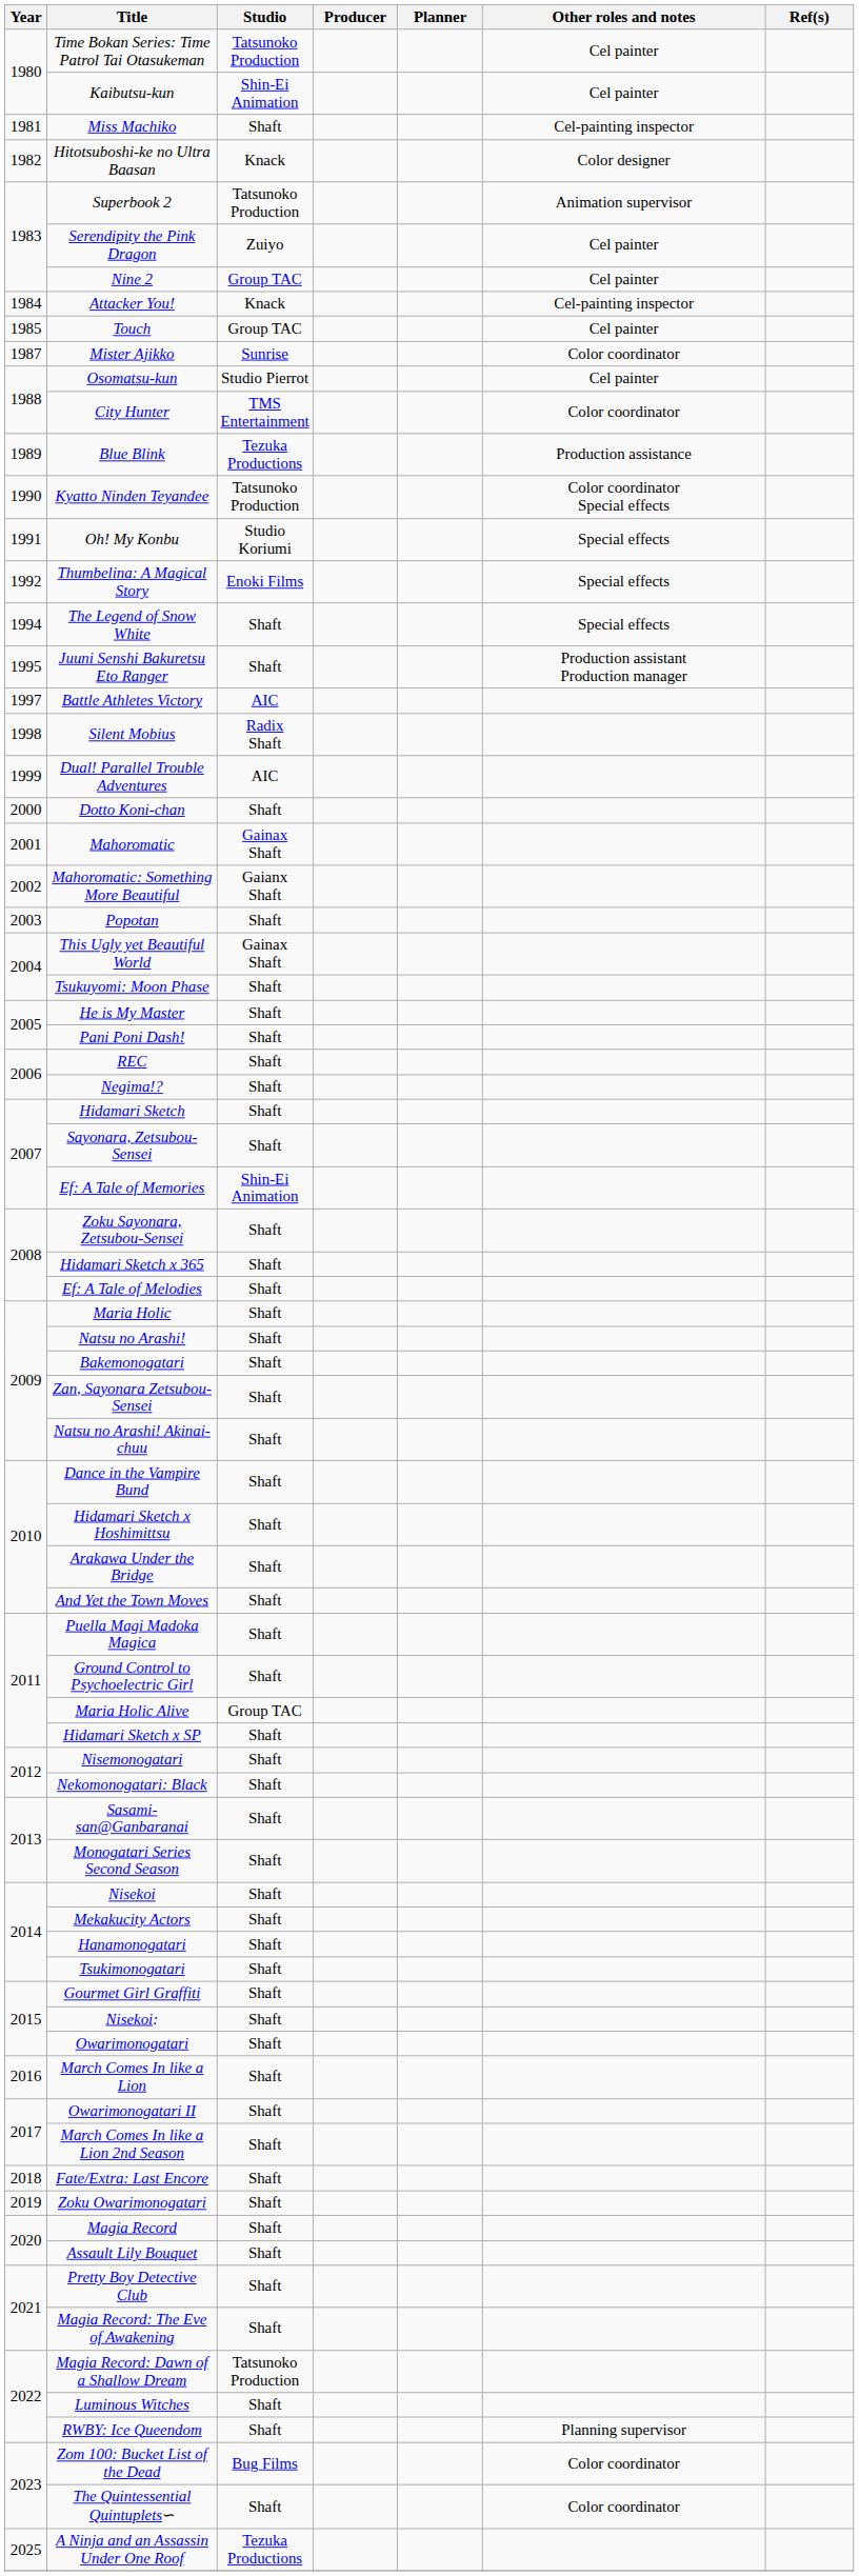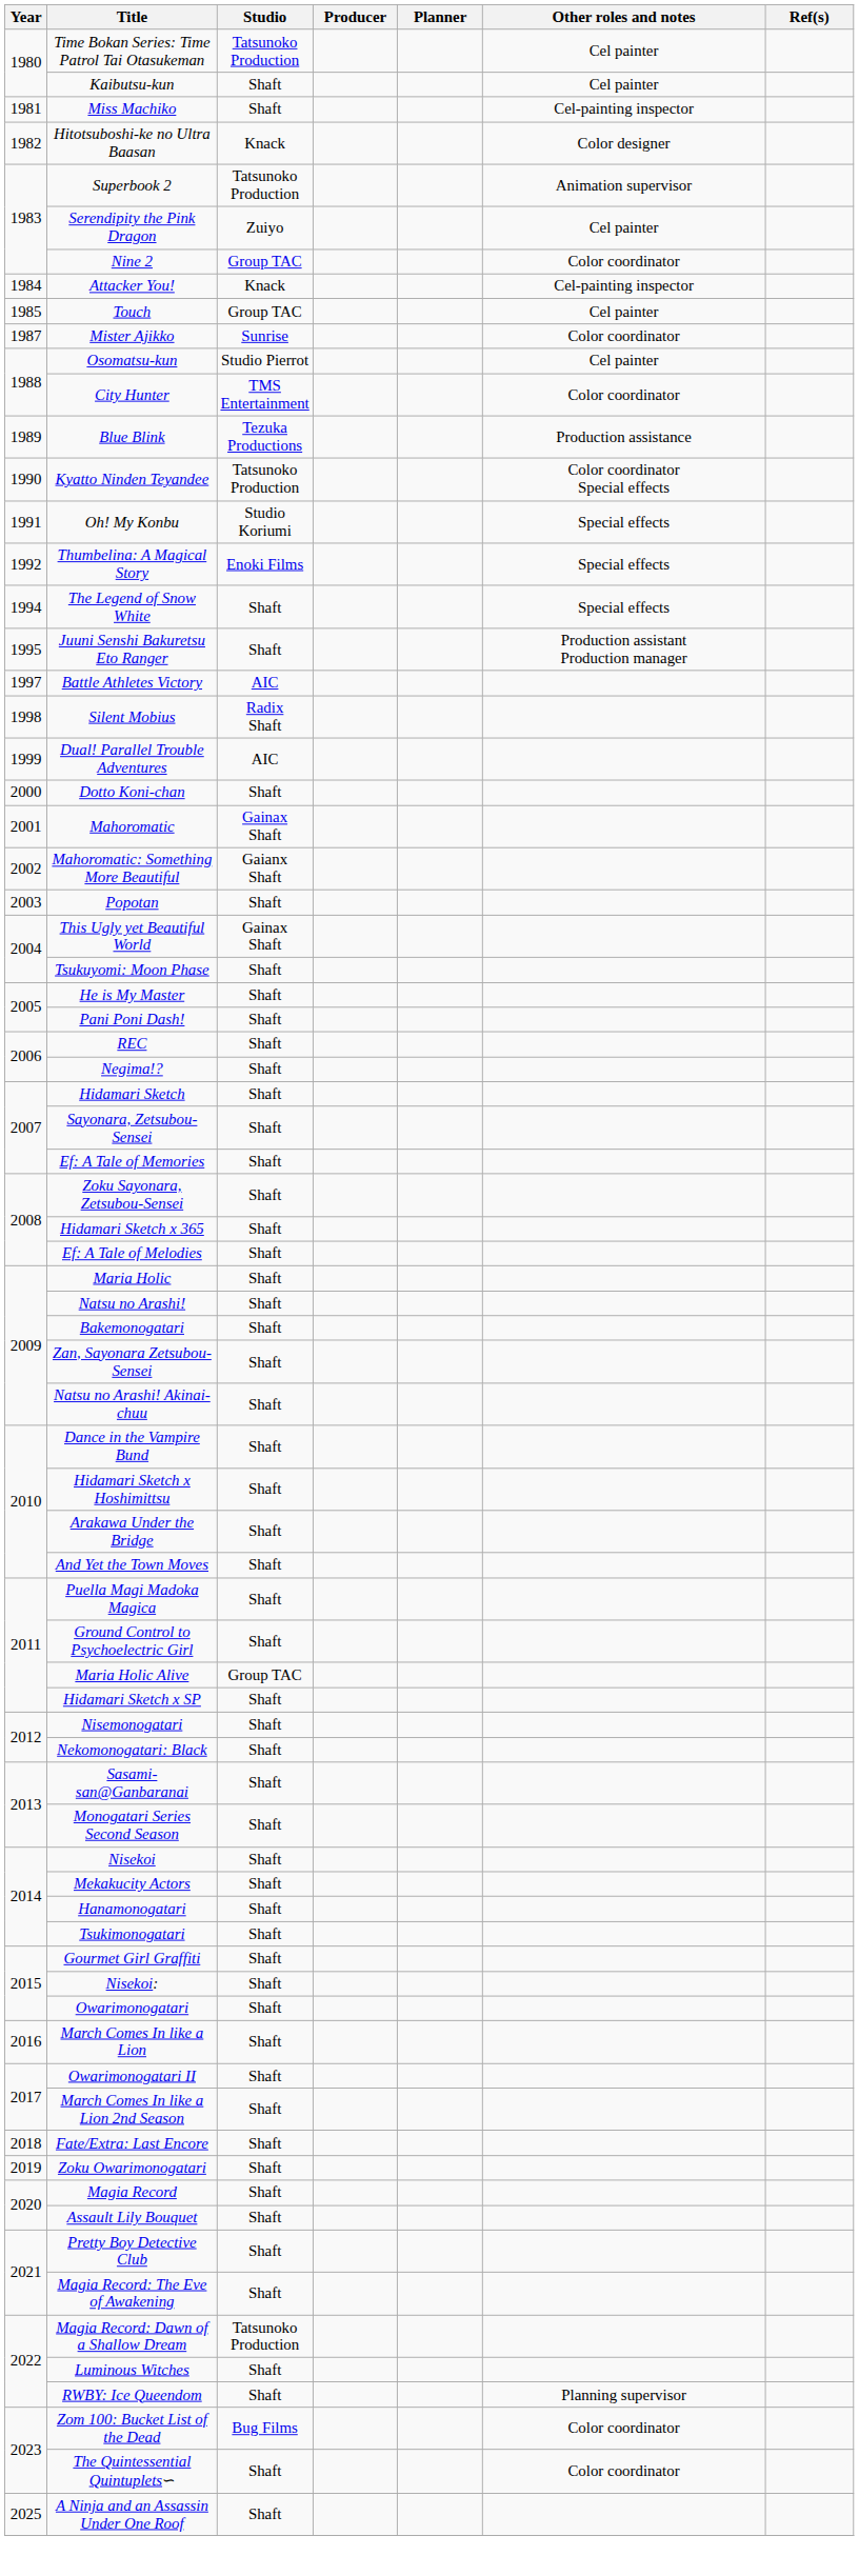 <table class="wikitable sortable" style="text-align:center; margin=auto; ">
 <tr>
 <th scope="col" width=5%>Year</th>
 <th scope="col" width=20%>Title</th>
 <th scope="col" width=10%>Studio</th>
 <th scope="col" width=10%>Producer</th>
 <th scope="col" width=10%>Planner</th>
 <th scope="col" class="unsortable">Other roles and notes</th>
 <th scope="col" class="unsortable">Ref(s)</th>
 </tr>
 <tr>
 <td rowspan="2">1980</td>
 <td><em>Time Bokan Series: Time Patrol Tai Otasukeman</em></td>
 <td><a href='#'>Tatsunoko Production</a></td>
 <td></td>
 <td></td>
 <td>Cel painter</td>
 <td></td>
 </tr>
 <tr>
 <td><em>Kaibutsu-kun</em></td>
-<td><a href='#'>Shin-Ei Animation</a></td>
+<td>Shaft</td>
 <td></td>
 <td></td>
 <td>Cel painter</td>
 <td></td>
 </tr>
 <tr>
 <td>1981</td>
 <td><em><a href='#'>Miss Machiko</a></em></td>
 <td>Shaft</td>
 <td></td>
 <td></td>
 <td>Cel-painting inspector</td>
 <td></td>
 </tr>
 <tr>
 <td>1982</td>
 <td><em>Hitotsuboshi-ke no Ultra Baasan</em></td>
 <td>Knack</td>
 <td></td>
 <td></td>
 <td>Color designer</td>
 <td></td>
 </tr>
 <tr>
 <td rowspan="3">1983</td>
 <td><em>Superbook 2</em></td>
 <td>Tatsunoko Production</td>
 <td></td>
 <td></td>
 <td>Animation supervisor</td>
 <td></td>
 </tr>
 <tr>
 <td><em><a href='#'>Serendipity the Pink Dragon</a></em></td>
 <td>Zuiyo</td>
 <td></td>
 <td></td>
 <td>Cel painter</td>
 <td></td>
 </tr>
 <tr>
 <td><em><a href='#'>Nine 2</a></em></td>
 <td><a href='#'>Group TAC</a></td>
 <td></td>
 <td></td>
-<td>Cel painter</td>
+<td>Color coordinator</td>
 <td></td>
 </tr>
 <tr>
 <td>1984</td>
 <td><em><a href='#'>Attacker You!</a></em></td>
 <td>Knack</td>
 <td></td>
 <td></td>
 <td>Cel-painting inspector</td>
 <td></td>
 </tr>
 <tr>
 <td>1985</td>
 <td><em><a href='#'>Touch</a></em></td>
 <td>Group TAC</td>
 <td></td>
 <td></td>
 <td>Cel painter</td>
 <td></td>
 </tr>
 <tr>
 <td>1987</td>
 <td><em><a href='#'>Mister Ajikko</a></em></td>
 <td><a href='#'>Sunrise</a></td>
 <td></td>
 <td></td>
 <td>Color coordinator</td>
 <td></td>
 </tr>
 <tr>
 <td rowspan="2">1988</td>
 <td><em><a href='#'>Osomatsu-kun</a></em></td>
 <td>Studio Pierrot</td>
 <td></td>
 <td></td>
 <td>Cel painter</td>
 <td></td>
 </tr>
 <tr>
 <td><em><a href='#'>City Hunter</a></em></td>
 <td><a href='#'>TMS Entertainment</a></td>
 <td></td>
 <td></td>
 <td>Color coordinator</td>
 <td></td>
 </tr>
 <tr>
 <td>1989</td>
 <td><em><a href='#'>Blue Blink</a></em></td>
 <td><a href='#'>Tezuka Productions</a></td>
 <td></td>
 <td></td>
 <td>Production assistance</td>
 <td></td>
 </tr>
 <tr>
 <td>1990</td>
 <td><em><a href='#'>Kyatto Ninden Teyandee</a></em></td>
 <td>Tatsunoko Production</td>
 <td></td>
 <td></td>
 <td>Color coordinator<br>Special effects</td>
 <td></td>
 </tr>
 <tr>
 <td>1991</td>
 <td><em>Oh! My Konbu</em></td>
 <td>Studio Koriumi</td>
 <td></td>
 <td></td>
 <td>Special effects</td>
 <td></td>
 </tr>
 <tr>
 <td>1992</td>
 <td><em><a href='#'>Thumbelina: A Magical Story</a></em></td>
 <td><a href='#'>Enoki Films</a></td>
 <td></td>
 <td></td>
 <td>Special effects</td>
 <td></td>
 </tr>
 <tr>
 <td>1994</td>
 <td><em><a href='#'>The Legend of Snow White</a></em></td>
 <td>Shaft</td>
 <td></td>
 <td></td>
 <td>Special effects</td>
 <td></td>
 </tr>
 <tr>
 <td>1995</td>
 <td><em><a href='#'>Juuni Senshi Bakuretsu Eto Ranger</a></em></td>
 <td>Shaft</td>
 <td></td>
 <td></td>
 <td>Production assistant<br>Production manager</td>
 <td></td>
 </tr>
 <tr>
 <td>1997</td>
 <td><em><a href='#'>Battle Athletes Victory</a></em></td>
 <td><a href='#'>AIC</a></td>
 <td></td>
 <td></td>
 <td></td>
 <td></td>
 </tr>
 <tr>
 <td>1998</td>
 <td><em><a href='#'>Silent Mobius</a></em></td>
 <td><a href='#'>Radix</a><br>Shaft</td>
 <td></td>
 <td></td>
 <td></td>
 <td></td>
 </tr>
 <tr>
 <td>1999</td>
 <td><em><a href='#'>Dual! Parallel Trouble Adventures</a></em></td>
 <td>AIC</td>
 <td></td>
 <td></td>
 <td></td>
 <td></td>
 </tr>
 <tr>
 <td>2000</td>
 <td><em><a href='#'>Dotto Koni-chan</a></em></td>
 <td>Shaft</td>
 <td></td>
 <td></td>
 <td></td>
 <td></td>
 </tr>
 <tr>
 <td>2001</td>
 <td><em><a href='#'>Mahoromatic</a></em></td>
 <td><a href='#'>Gainax</a><br>Shaft</td>
 <td></td>
 <td></td>
 <td></td>
 <td></td>
 </tr>
 <tr>
 <td>2002</td>
 <td><em><a href='#'>Mahoromatic: Something More Beautiful</a></em></td>
 <td>Gaianx<br>Shaft</td>
 <td></td>
 <td></td>
 <td></td>
 <td></td>
 </tr>
 <tr>
 <td>2003</td>
 <td><em><a href='#'>Popotan</a></em></td>
 <td>Shaft</td>
 <td></td>
 <td></td>
 <td></td>
 <td></td>
 </tr>
 <tr>
 <td rowspan="2">2004</td>
 <td><em><a href='#'>This Ugly yet Beautiful World</a></em></td>
 <td>Gainax<br>Shaft</td>
 <td></td>
 <td></td>
 <td></td>
 <td></td>
 </tr>
 <tr>
 <td><em><a href='#'>Tsukuyomi: Moon Phase</a></em></td>
 <td>Shaft</td>
 <td></td>
 <td></td>
 <td></td>
 <td></td>
 </tr>
 <tr>
 <td rowspan="2">2005</td>
 <td><em><a href='#'>He is My Master</a></em></td>
 <td>Shaft</td>
 <td></td>
 <td></td>
 <td></td>
 <td></td>
 </tr>
 <tr>
 <td><em><a href='#'>Pani Poni Dash!</a></em></td>
 <td>Shaft</td>
 <td></td>
 <td></td>
 <td></td>
 <td></td>
 </tr>
 <tr>
 <td rowspan="2">2006</td>
 <td><em><a href='#'>REC</a></em></td>
 <td>Shaft</td>
 <td></td>
 <td></td>
 <td></td>
 <td></td>
 </tr>
 <tr>
 <td><em><a href='#'>Negima!?</a></em></td>
 <td>Shaft</td>
 <td></td>
 <td></td>
 <td></td>
 <td></td>
 </tr>
 <tr>
 <td rowspan="3">2007</td>
 <td><em><a href='#'>Hidamari Sketch</a></em></td>
 <td>Shaft</td>
 <td></td>
 <td></td>
 <td></td>
 <td></td>
 </tr>
 <tr>
 <td><em><a href='#'>Sayonara, Zetsubou-Sensei</a></em></td>
 <td>Shaft</td>
 <td></td>
 <td></td>
 <td></td>
 <td></td>
 </tr>
 <tr>
 <td><em><a href='#'>Ef: A Tale of Memories</a></em></td>
-<td><a href='#'>Shin-Ei Animation</a></td>
+<td>Shaft</td>
 <td></td>
 <td></td>
 <td></td>
 <td></td>
 </tr>
 <tr>
 <td rowspan="3">2008</td>
 <td><em><a href='#'>Zoku Sayonara, Zetsubou-Sensei</a></em></td>
 <td>Shaft</td>
 <td></td>
 <td></td>
 <td></td>
 <td></td>
 </tr>
 <tr>
 <td><em><a href='#'>Hidamari Sketch x 365</a></em></td>
 <td>Shaft</td>
 <td></td>
 <td></td>
 <td></td>
 <td></td>
 </tr>
 <tr>
 <td><em><a href='#'>Ef: A Tale of Melodies</a></em></td>
 <td>Shaft</td>
 <td></td>
 <td></td>
 <td></td>
 <td></td>
 </tr>
 <tr>
 <td rowspan="5">2009</td>
 <td><em><a href='#'>Maria Holic</a></em></td>
 <td>Shaft</td>
 <td></td>
 <td></td>
 <td></td>
 <td></td>
 </tr>
 <tr>
 <td><em><a href='#'>Natsu no Arashi!</a></em></td>
 <td>Shaft</td>
 <td></td>
 <td></td>
 <td></td>
 <td></td>
 </tr>
 <tr>
 <td><em><a href='#'>Bakemonogatari</a></em></td>
 <td>Shaft</td>
 <td></td>
 <td></td>
 <td></td>
 <td></td>
 </tr>
 <tr>
 <td><em><a href='#'>Zan, Sayonara Zetsubou-Sensei</a></em></td>
 <td>Shaft</td>
 <td></td>
 <td></td>
 <td></td>
 <td></td>
 </tr>
 <tr>
 <td><em><a href='#'>Natsu no Arashi! Akinai-chuu</a></em></td>
 <td>Shaft</td>
 <td></td>
 <td></td>
 <td></td>
 <td></td>
 </tr>
 <tr>
 <td rowspan="4">2010</td>
 <td><em><a href='#'>Dance in the Vampire Bund</a></em></td>
 <td>Shaft</td>
 <td></td>
 <td></td>
 <td></td>
 <td></td>
 </tr>
 <tr>
 <td><em><a href='#'>Hidamari Sketch x Hoshimittsu</a></em></td>
 <td>Shaft</td>
 <td></td>
 <td></td>
 <td></td>
 <td></td>
 </tr>
 <tr>
 <td><em><a href='#'>Arakawa Under the Bridge</a></em></td>
 <td>Shaft</td>
 <td></td>
 <td></td>
 <td></td>
 <td></td>
 </tr>
 <tr>
 <td><em><a href='#'>And Yet the Town Moves</a></em></td>
 <td>Shaft</td>
 <td></td>
 <td></td>
 <td></td>
 <td></td>
 </tr>
 <tr>
 <td rowspan="4">2011</td>
 <td><em><a href='#'>Puella Magi Madoka Magica</a></em></td>
 <td>Shaft</td>
 <td></td>
 <td></td>
 <td></td>
 <td></td>
 </tr>
 <tr>
 <td><em><a href='#'>Ground Control to Psychoelectric Girl</a></em></td>
 <td>Shaft</td>
 <td></td>
 <td></td>
 <td></td>
 <td></td>
 </tr>
 <tr>
 <td><em><a href='#'>Maria Holic Alive</a></em></td>
 <td>Group TAC</td>
 <td></td>
 <td></td>
 <td></td>
 <td></td>
 </tr>
 <tr>
 <td><em><a href='#'>Hidamari Sketch x SP</a></em></td>
 <td>Shaft</td>
 <td></td>
 <td></td>
 <td></td>
 <td></td>
 </tr>
 <tr>
 <td rowspan="2">2012</td>
 <td><em><a href='#'>Nisemonogatari</a></em></td>
 <td>Shaft</td>
 <td></td>
 <td></td>
 <td></td>
 <td></td>
 </tr>
 <tr>
 <td><em><a href='#'>Nekomonogatari: Black</a></em></td>
 <td>Shaft</td>
 <td></td>
 <td></td>
 <td></td>
 <td></td>
 </tr>
 <tr>
 <td rowspan="2">2013</td>
 <td><em><a href='#'>Sasami-san@Ganbaranai</a></em></td>
 <td>Shaft</td>
 <td></td>
 <td></td>
 <td></td>
 <td></td>
 </tr>
 <tr>
 <td><em><a href='#'>Monogatari Series Second Season</a></em></td>
 <td>Shaft</td>
 <td></td>
 <td></td>
 <td></td>
 <td></td>
 </tr>
 <tr>
 <td rowspan="4">2014</td>
 <td><em><a href='#'>Nisekoi</a></em></td>
 <td>Shaft</td>
 <td></td>
 <td></td>
 <td></td>
 <td></td>
 </tr>
 <tr>
 <td><em><a href='#'>Mekakucity Actors</a></em></td>
 <td>Shaft</td>
 <td></td>
 <td></td>
 <td></td>
 <td></td>
 </tr>
 <tr>
 <td><em><a href='#'>Hanamonogatari</a></em></td>
 <td>Shaft</td>
 <td></td>
 <td></td>
 <td></td>
 <td></td>
 </tr>
 <tr>
 <td><em><a href='#'>Tsukimonogatari</a></em></td>
 <td>Shaft</td>
 <td></td>
 <td></td>
 <td></td>
 <td></td>
 </tr>
 <tr>
 <td rowspan="3">2015</td>
 <td><em><a href='#'>Gourmet Girl Graffiti</a></em></td>
 <td>Shaft</td>
 <td></td>
 <td></td>
 <td></td>
 <td></td>
 </tr>
 <tr>
 <td><em><a href='#'>Nisekoi</a>:</em></td>
 <td>Shaft</td>
 <td></td>
 <td></td>
 <td></td>
 <td></td>
 </tr>
 <tr>
 <td><em><a href='#'>Owarimonogatari</a></em></td>
 <td>Shaft</td>
 <td></td>
 <td></td>
 <td></td>
 <td></td>
 </tr>
 <tr>
 <td>2016</td>
 <td><em><a href='#'>March Comes In like a Lion</a></em></td>
 <td>Shaft</td>
 <td></td>
 <td></td>
 <td></td>
 <td></td>
 </tr>
 <tr>
 <td rowspan="2">2017</td>
 <td><em><a href='#'>Owarimonogatari II</a></em></td>
 <td>Shaft</td>
 <td></td>
 <td></td>
 <td></td>
 <td></td>
 </tr>
 <tr>
 <td><em><a href='#'>March Comes In like a Lion 2nd Season</a></em></td>
 <td>Shaft</td>
 <td></td>
 <td></td>
 <td></td>
 <td></td>
 </tr>
 <tr>
 <td>2018</td>
 <td><em><a href='#'>Fate/Extra: Last Encore</a></em></td>
 <td>Shaft</td>
 <td></td>
 <td></td>
 <td></td>
 <td></td>
 </tr>
 <tr>
 <td>2019</td>
 <td><em><a href='#'>Zoku Owarimonogatari</a></em></td>
 <td>Shaft</td>
 <td></td>
 <td></td>
 <td></td>
 <td></td>
 </tr>
 <tr>
 <td rowspan="2">2020</td>
 <td><em><a href='#'>Magia Record</a></em></td>
 <td>Shaft</td>
 <td></td>
 <td></td>
 <td></td>
 <td></td>
 </tr>
 <tr>
 <td><em><a href='#'>Assault Lily Bouquet</a></em></td>
 <td>Shaft</td>
 <td></td>
 <td></td>
 <td></td>
 <td></td>
 </tr>
 <tr>
 <td rowspan="2">2021</td>
 <td><em><a href='#'>Pretty Boy Detective Club</a></em></td>
 <td>Shaft</td>
 <td></td>
 <td></td>
 <td></td>
 <td></td>
 </tr>
 <tr>
 <td><em><a href='#'>Magia Record: The Eve of Awakening</a></em></td>
 <td>Shaft</td>
 <td></td>
 <td></td>
 <td></td>
 <td></td>
 </tr>
 <tr>
 <td rowspan="3">2022</td>
 <td><em><a href='#'>Magia Record: Dawn of a Shallow Dream</a></em></td>
 <td>Tatsunoko Production</td>
 <td></td>
 <td></td>
 <td></td>
 <td></td>
 </tr>
 <tr>
 <td><em><a href='#'>Luminous Witches</a></em></td>
 <td>Shaft</td>
 <td></td>
 <td></td>
 <td></td>
 <td></td>
 </tr>
 <tr>
 <td><em><a href='#'>RWBY: Ice Queendom</a></em></td>
 <td>Shaft</td>
 <td></td>
 <td></td>
 <td>Planning supervisor</td>
 <td></td>
 </tr>
 <tr>
 <td rowspan="2">2023</td>
 <td><em><a href='#'>Zom 100: Bucket List of the Dead</a></em></td>
 <td><a href='#'>Bug Films</a></td>
 <td></td>
 <td></td>
 <td>Color coordinator</td>
 <td></td>
 </tr>
 <tr>
 <td><em><a href='#'>The Quintessential Quintuplets</a></em>∽</td>
 <td>Shaft</td>
 <td></td>
 <td></td>
 <td>Color coordinator</td>
 <td></td>
 </tr>
 <tr>
 <td>2025</td>
 <td><em><a href='#'>A Ninja and an Assassin Under One Roof</a></em></td>
-<td><a href='#'>Tezuka Productions</a></td>
+<td>Shaft</td>
 <td></td>
 <td></td>
 <td></td>
 <td></td>
 </tr>
 <tr>
 </tr>
 </table>
